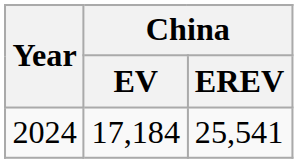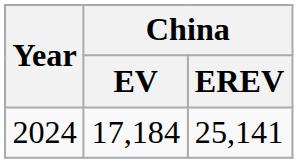 <table class="wikitable">
 <tr>
 <th rowspan="2">Year</th>
 <th colspan="2">China</th>
 </tr>
 <tr>
 <th>EV</th>
 <th>EREV</th>
 </tr>
 <tr>
 <td>2024</td>
 <td>17,184</td>
-<td>25,541</td>
+<td>25,141</td>
 </tr>
 </table>
